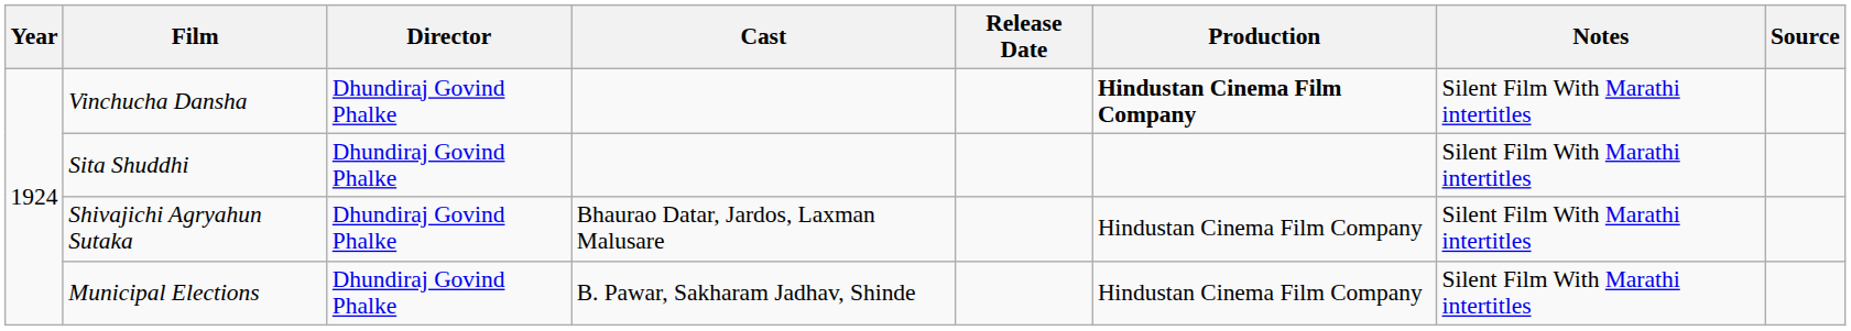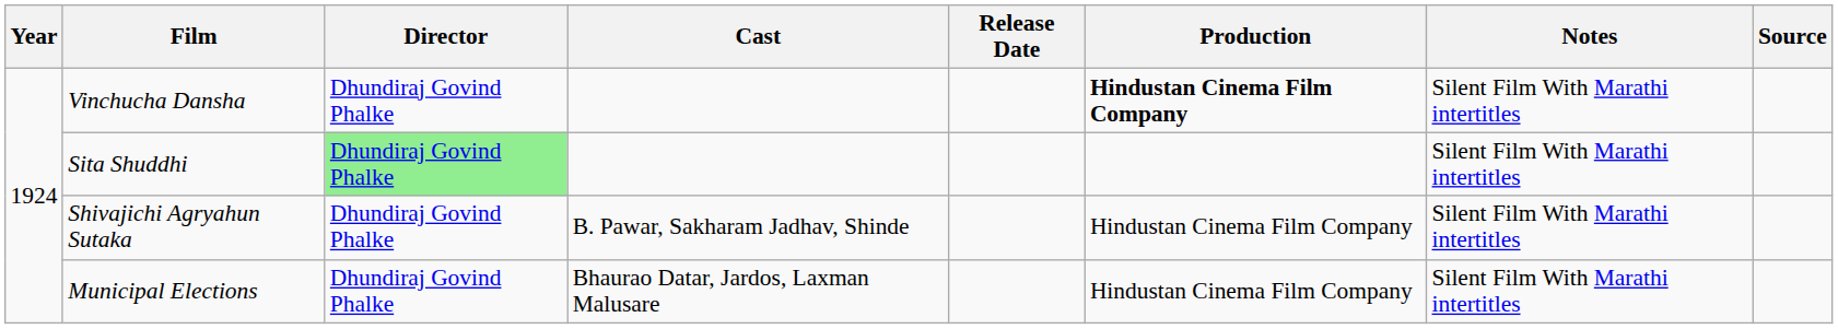 <table class ="wikitable sortable collapsible">
 <tr>
 <th>Year</th>
 <th>Film</th>
 <th>Director</th>
 <th class="unsortable">Cast</th>
 <th>Release Date</th>
 <th class="unsortable">Production</th>
 <th class="unsortable">Notes</th>
 <th class="unsortable">Source</th>
 </tr>
 <tr>
 <td rowspan=4 align="center">1924</td>
 <td><em>Vinchucha Dansha </em></td>
 <td><a href='#'>Dhundiraj Govind Phalke</a></td>
 <td></td>
 <td></td>
 <td><strong>Hindustan Cinema Film Company</strong></td>
 <td>Silent Film With <a href='#'>Marathi</a> <a href='#'>intertitles</a></td>
 <td></td>
 </tr>
 <tr>
 <td><em>Sita Shuddhi</em></td>
-<td><a href='#'>Dhundiraj Govind Phalke</a></td>
+<td style="background: lightgreen;"><a href='#'>Dhundiraj Govind Phalke</a></td>
 <td></td>
 <td></td>
 <td></td>
 <td>Silent Film With <a href='#'>Marathi</a> <a href='#'>intertitles</a></td>
 <td></td>
 </tr>
 <tr>
 <td><em>Shivajichi Agryahun Sutaka</em></td>
 <td><a href='#'>Dhundiraj Govind Phalke</a></td>
-<td>Bhaurao Datar, Jardos, Laxman Malusare</td>
+<td>B. Pawar, Sakharam Jadhav, Shinde</td>
 <td></td>
 <td>Hindustan Cinema Film Company</td>
 <td>Silent Film With <a href='#'>Marathi</a> <a href='#'>intertitles</a></td>
 <td></td>
 </tr>
 <tr>
 <td><em>Municipal Elections</em></td>
 <td><a href='#'>Dhundiraj Govind Phalke</a></td>
-<td>B. Pawar, Sakharam Jadhav, Shinde</td>
+<td>Bhaurao Datar, Jardos, Laxman Malusare</td>
 <td></td>
 <td>Hindustan Cinema Film Company</td>
 <td>Silent Film  With <a href='#'>Marathi</a> <a href='#'>intertitles</a></td>
 <td></td>
 </tr>
 </table>
